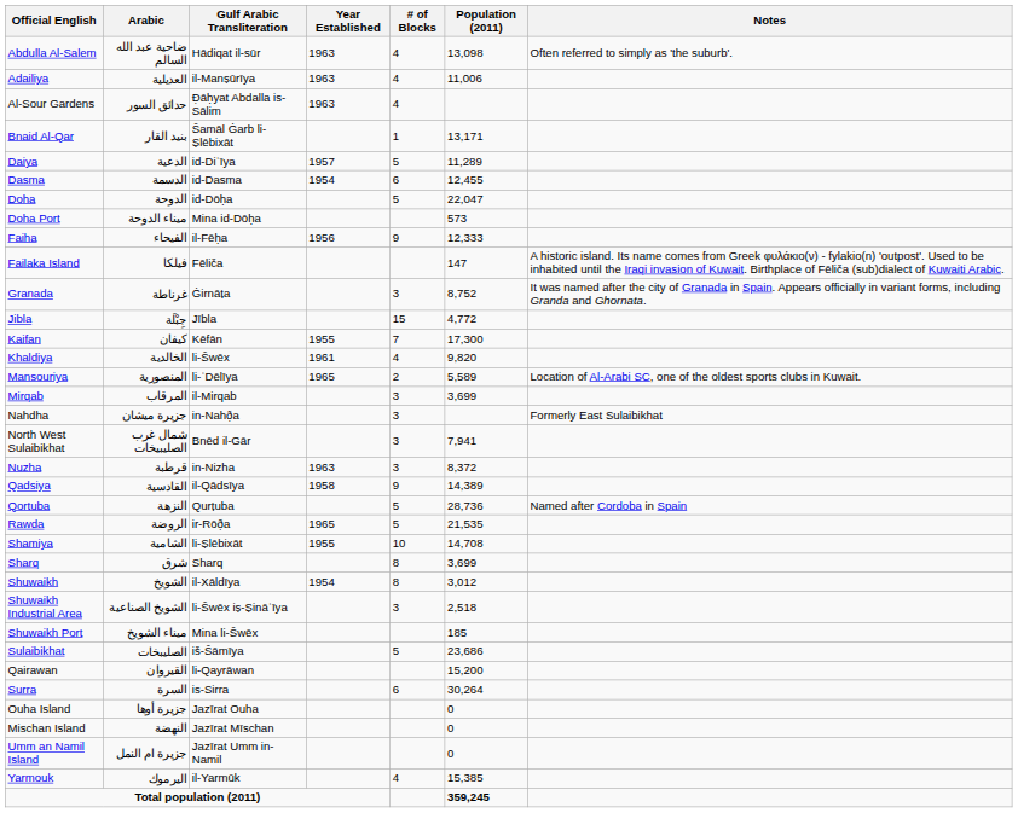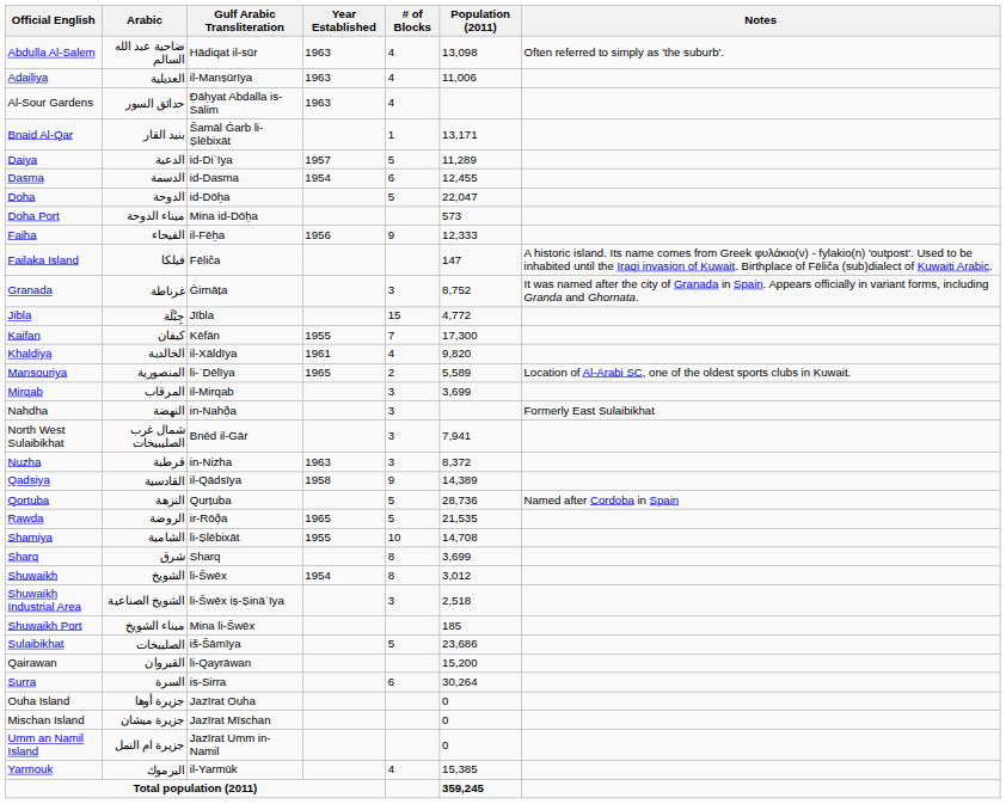 <table class="wikitable sortable" width="70%">
 <tr>
 <th bgcolor="#98FB98">Official English</th>
 <th bgcolor="#98FB98">Arabic</th>
 <th>Gulf Arabic Transliteration</th>
 <th>Year Established</th>
 <th># of Blocks</th>
 <th>Population (2011)</th>
 <th>Notes</th>
 </tr>
 <tr ---->
 <td><a href='#'>Abdulla Al-Salem</a></td>
 <td align="right">ضاحية عبد الله السالم</td>
 <td>Hādiqat il-sūr</td>
 <td>1963</td>
 <td>4</td>
 <td>13,098</td>
 <td>Often  referred to simply as  'the suburb'.</td>
 </tr>
 <tr ---->
 <td><a href='#'>Adailiya</a></td>
 <td align="right">العديلية</td>
 <td>il-Manṣūrīya</td>
 <td>1963</td>
 <td>4</td>
 <td>11,006</td>
 <td></td>
 </tr>
 <tr ---->
 <td>Al-Sour Gardens</td>
 <td align="right">حدائق السور</td>
 <td>Ð̣āḥyat Abdalla is-Sālim</td>
 <td>1963</td>
 <td>4</td>
 <td></td>
 <td></td>
 </tr>
 <tr ---->
 <td><a href='#'>Bnaid Al-Qar</a></td>
 <td align="right">بنيد القار</td>
 <td>Šamāl Ġarb li-Ṣlēbixāt</td>
 <td></td>
 <td>1</td>
 <td>13,171</td>
 <td></td>
 </tr>
 <tr ---->
 <td><a href='#'>Daiya</a></td>
 <td align="right">الدعية</td>
 <td>id-Diʿīya</td>
 <td>1957</td>
 <td>5</td>
 <td>11,289</td>
 <td></td>
 </tr>
 <tr ---->
 <td><a href='#'>Dasma</a></td>
 <td align="right">الدسمة</td>
 <td>id-Dasma</td>
 <td>1954</td>
 <td>6</td>
 <td>12,455</td>
 <td></td>
 </tr>
 <tr ---->
 <td><a href='#'>Doha</a></td>
 <td align="right">الدوحة</td>
 <td>id-Dōḥa</td>
 <td></td>
 <td>5</td>
 <td>22,047</td>
 <td></td>
 </tr>
 <tr ---->
 <td><a href='#'>Doha Port</a></td>
 <td align="right">ميناء الدوحة</td>
 <td>Mina id-Dōḥa</td>
 <td></td>
 <td></td>
 <td>573</td>
 <td></td>
 </tr>
 <tr ---->
 <td><a href='#'>Faiha</a></td>
 <td align="right">الفيحاء</td>
 <td>il-Fēḥa</td>
 <td>1956</td>
 <td>9</td>
 <td>12,333</td>
 <td></td>
 </tr>
 <tr ---->
 <td><a href='#'>Failaka Island</a></td>
 <td align="right">فيلكا</td>
 <td>Fēliča</td>
 <td></td>
 <td></td>
 <td>147</td>
 <td>A historic island. Its name comes from Greek φυλάκιο(ν) - fylakio(n) 'outpost'. Used to be inhabited until the <a href='#'>Iraqi invasion of Kuwait</a>. Birthplace of Fēliča (sub)dialect of <a href='#'>Kuwaiti Arabic</a>.</td>
 </tr>
 <tr ---->
 <td><a href='#'>Granada</a></td>
 <td align="right">غرناطة</td>
 <td>Ġirnāṭa</td>
 <td></td>
 <td>3</td>
 <td>8,752</td>
 <td>It was named after the city of <a href='#'>Granada</a> in <a href='#'>Spain</a>. Appears officially in variant forms, including <em>Granda</em> and <em>Ghornata</em>.</td>
 </tr>
 <tr ---->
 <td><a href='#'>Jibla</a></td>
 <td align="right">جِبْلَة</td>
 <td>Jībla</td>
 <td></td>
 <td>15</td>
 <td>4,772</td>
 <td></td>
 </tr>
 <tr ---->
 <td><a href='#'>Kaifan</a></td>
 <td align="right">كيفان</td>
 <td>Kēfān</td>
 <td>1955</td>
 <td>7</td>
 <td>17,300</td>
 <td></td>
 </tr>
 <tr ---->
 <td><a href='#'>Khaldiya</a></td>
 <td align="right">الخالدية</td>
-<td>li-Šwēx</td>
+<td>il-Xāldīya</td>
 <td>1961</td>
 <td>4</td>
 <td>9,820</td>
 <td></td>
 </tr>
 <tr ---->
 <td><a href='#'>Mansouriya</a></td>
 <td align="right">المنصورية</td>
 <td>li-ʿDēlīya</td>
 <td>1965</td>
 <td>2</td>
 <td>5,589</td>
 <td>Location of <a href='#'>Al-Arabi SC</a>, one of the oldest sports clubs in Kuwait.</td>
 </tr>
 <tr ---->
 <td><a href='#'>Mirqab</a></td>
 <td align="right">المرقاب</td>
 <td>il-Mirqab</td>
 <td></td>
 <td>3</td>
 <td>3,699</td>
 <td></td>
 </tr>
 <tr ---->
 <td>Nahdha</td>
-<td align="right">جزيرة ميشان</td>
+<td align="right">النهضة</td>
 <td>in-Nahð̣a</td>
 <td></td>
 <td>3</td>
 <td></td>
 <td>Formerly East Sulaibikhat</td>
 </tr>
 <tr ---->
 <td>North West Sulaibikhat</td>
 <td align="right">شمال غرب الصليبيخات</td>
 <td>Bnēd il-Gār</td>
 <td></td>
 <td>3</td>
 <td>7,941</td>
 <td></td>
 </tr>
 <tr ---->
 <td><a href='#'>Nuzha</a></td>
 <td align="right">قرطبة</td>
 <td>in-Nizha</td>
 <td>1963</td>
 <td>3</td>
 <td>8,372</td>
 <td></td>
 </tr>
 <tr ---->
 <td><a href='#'>Qadsiya</a></td>
 <td align="right">القادسية</td>
 <td>il-Qādsīya</td>
 <td>1958</td>
 <td>9</td>
 <td>14,389</td>
 <td></td>
 </tr>
 <tr ---->
 <td><a href='#'>Qortuba</a></td>
 <td align="right">النزهة</td>
 <td>Qurṭuba</td>
 <td></td>
 <td>5</td>
 <td>28,736</td>
 <td>Named after <a href='#'>Cordoba</a> in <a href='#'>Spain</a></td>
 </tr>
 <tr ---->
 <td><a href='#'>Rawda</a></td>
 <td align="right">الروضة</td>
 <td>ir-Rōð̣a</td>
 <td>1965</td>
 <td>5</td>
 <td>21,535</td>
 <td></td>
 </tr>
 <tr ---->
 <td><a href='#'>Shamiya</a></td>
 <td align="right">الشامية</td>
 <td>li-Ṣlēbixāt</td>
 <td>1955</td>
 <td>10</td>
 <td>14,708</td>
 <td></td>
 </tr>
 <tr ---->
 <td><a href='#'>Sharq</a></td>
 <td align="right">شرق</td>
 <td>Sharq</td>
 <td></td>
 <td>8</td>
 <td>3,699</td>
 <td></td>
 </tr>
 <tr ---->
 <td><a href='#'>Shuwaikh</a></td>
 <td align="right">الشويخ</td>
-<td>il-Xāldīya</td>
+<td>li-Šwēx</td>
 <td>1954</td>
 <td>8</td>
 <td>3,012</td>
 <td></td>
 </tr>
 <tr ---->
 <td><a href='#'>Shuwaikh Industrial Area</a></td>
 <td align="right">الشويخ الصناعية</td>
 <td>li-Šwēx iṣ-Ṣināʿīya</td>
 <td></td>
 <td>3</td>
 <td>2,518</td>
 <td></td>
 </tr>
 <tr ---->
 <td><a href='#'>Shuwaikh Port</a></td>
 <td align="right">ميناء الشويخ</td>
 <td>Mina li-Šwēx</td>
 <td></td>
 <td></td>
 <td>185</td>
 <td></td>
 </tr>
 <tr ---->
 <td><a href='#'>Sulaibikhat</a></td>
 <td align="right">الصليبخات</td>
 <td>iš-Šāmīya</td>
 <td></td>
 <td>5</td>
 <td>23,686</td>
 <td></td>
 </tr>
 <tr ---->
 <td>Qairawan</td>
 <td align="right">القيروان</td>
 <td>li-Qayrāwan</td>
 <td></td>
 <td></td>
 <td>15,200</td>
 <td></td>
 </tr>
 <tr ---->
 <td><a href='#'>Surra</a></td>
 <td align="right">السرة</td>
 <td>is-Sirra</td>
 <td></td>
 <td>6</td>
 <td>30,264</td>
 <td></td>
 </tr>
 <tr ---->
 <td>Ouha Island</td>
 <td align="right">جزيرة أوها</td>
 <td>Jazīrat Ouha</td>
 <td></td>
 <td></td>
 <td>0</td>
 <td></td>
 </tr>
 <tr ---->
 <td>Mischan Island</td>
-<td align="right">النهضة</td>
+<td align="right">جزيرة ميشان</td>
 <td>Jazīrat Mīschan</td>
 <td></td>
 <td></td>
 <td>0</td>
 <td></td>
 </tr>
 <tr ---->
 <td><a href='#'>Umm an Namil Island</a></td>
 <td align="right">جزيرة ام النمل</td>
 <td>Jazīrat Umm in-Namil</td>
 <td></td>
 <td></td>
 <td>0</td>
 <td></td>
 </tr>
 <tr ---->
 <td><a href='#'>Yarmouk</a></td>
 <td align="right">اليرموك</td>
 <td>il-Yarmūk</td>
 <td></td>
 <td>4</td>
 <td>15,385</td>
 <td></td>
 </tr>
 <tr ---->
 <td colspan="4" style="text-align:center;"><strong>Total population (2011)</strong></td>
 <td></td>
 <td><strong>359,245</strong></td>
 </tr>
 </table>
